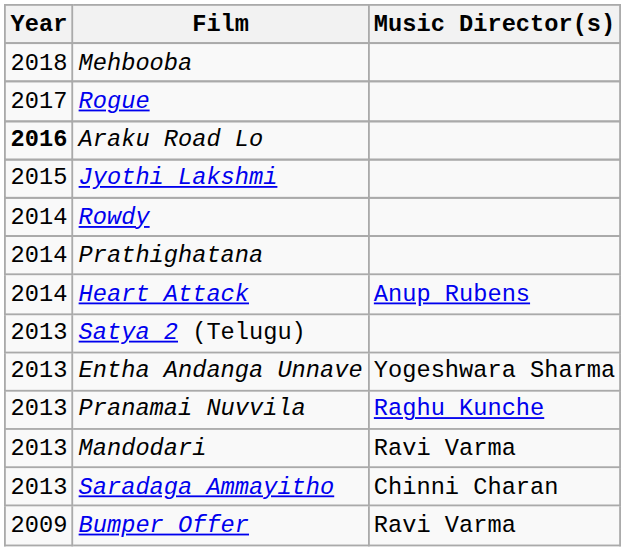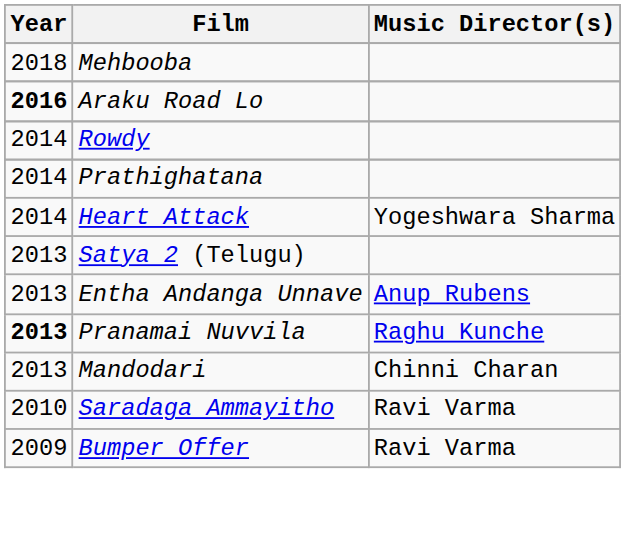 <table class="wikitable sortable">
 <tr>
 <th>Year</th>
 <th>Film</th>
 <th>Music Director(s)</th>
 </tr>
 <tr>
 </tr>
 <tr>
 <td>2018</td>
 <td><em>Mehbooba</em></td>
 <td></td>
 </tr>
 <tr>
 </tr>
 <tr>
 </tr>
 <tr>
-<td>2017</td>
-<td><em><a href='#'>Rogue</a></em></td>
-<td></td>
-</tr>
-<tr>
 </tr>
 <tr>
 </tr>
 <tr>
 <td><strong>2016</strong></td>
 <td><em>Araku Road Lo</em></td>
 <td></td>
 </tr>
 <tr>
-</tr>
-<tr>
-<td>2015</td>
-<td><em><a href='#'>Jyothi Lakshmi</a></em></td>
-<td></td>
 </tr>
 <tr>
 </tr>
 <tr>
 <td>2014</td>
 <td><em><a href='#'>Rowdy</a></em></td>
 <td></td>
 </tr>
 <tr>
 </tr>
 <tr>
 <td>2014</td>
 <td><em>Prathighatana</em></td>
 <td></td>
 </tr>
 <tr>
 <td>2014</td>
 <td><em><a href='#'>Heart Attack</a></em></td>
-<td><a href='#'>Anup Rubens</a></td>
+<td>Yogeshwara Sharma</td>
 </tr>
 <tr>
 <td>2013</td>
 <td><em><a href='#'>Satya 2</a></em> (Telugu)</td>
 <td></td>
 </tr>
 <tr>
 <td>2013</td>
 <td><em>Entha Andanga Unnave</em></td>
-<td>Yogeshwara Sharma</td>
+<td><a href='#'>Anup Rubens</a></td>
 </tr>
 <tr>
-<td>2013</td>
+<td><strong>2013</strong></td>
 <td><em>Pranamai Nuvvila</em></td>
 <td><a href='#'>Raghu Kunche</a></td>
 </tr>
 <tr>
 <td>2013</td>
 <td><em>Mandodari</em></td>
-<td>Ravi Varma</td>
+<td>Chinni Charan</td>
 </tr>
 <tr>
-<td>2013</td>
+<td>2010</td>
 <td><em><a href='#'>Saradaga Ammayitho</a></em></td>
-<td>Chinni Charan</td>
+<td>Ravi Varma</td>
 </tr>
 <tr>
 <td>2009</td>
 <td><em><a href='#'>Bumper Offer</a></em></td>
 <td>Ravi Varma</td>
 </tr>
 </table>
